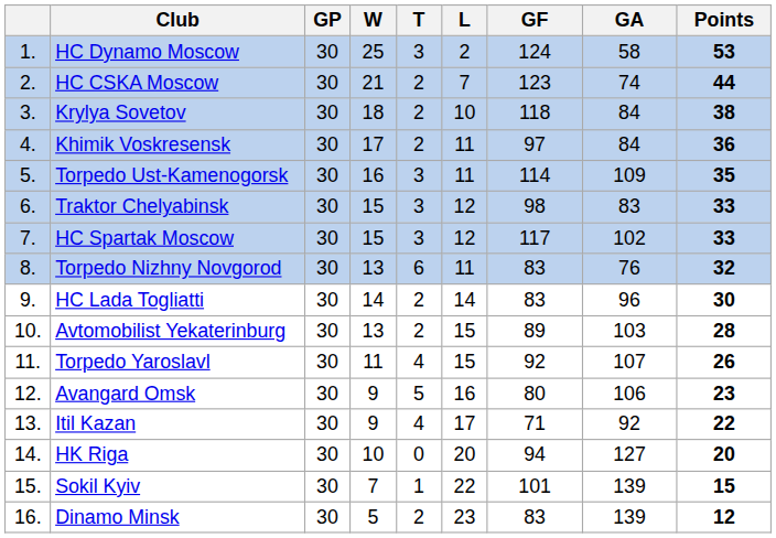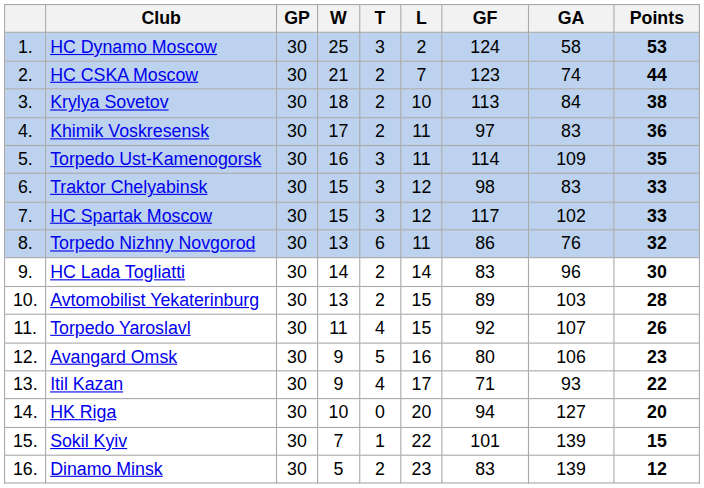 <table class="wikitable">
 <tr>
 <th width="30"></th>
 <th width="200">Club</th>
 <th width="30">GP</th>
 <th width="30">W</th>
 <th width="30">T</th>
 <th width="30">L</th>
 <th width="70">GF</th>
 <th width="70">GA</th>
 <th width="70">Points</th>
 </tr>
 <tr bgcolor="#BCD2EE" align="center">
 <td>1.</td>
 <td align="left"><a href='#'>HC Dynamo Moscow</a></td>
 <td>30</td>
 <td>25</td>
 <td>3</td>
 <td>2</td>
 <td>124</td>
 <td>58</td>
 <td><strong>53</strong></td>
 </tr>
 <tr bgcolor="#BCD2EE" align="center">
 <td>2.</td>
 <td align="left"><a href='#'>HC CSKA Moscow</a></td>
 <td>30</td>
 <td>21</td>
 <td>2</td>
 <td>7</td>
 <td>123</td>
 <td>74</td>
 <td><strong>44</strong></td>
 </tr>
 <tr bgcolor="#BCD2EE" align="center">
 <td>3.</td>
 <td align="left"><a href='#'>Krylya Sovetov</a></td>
 <td>30</td>
 <td>18</td>
 <td>2</td>
 <td>10</td>
-<td>118</td>
+<td>113</td>
 <td>84</td>
 <td><strong>38</strong></td>
 </tr>
 <tr bgcolor="#BCD2EE" align="center">
 <td>4.</td>
 <td align="left"><a href='#'>Khimik Voskresensk</a></td>
 <td>30</td>
 <td>17</td>
 <td>2</td>
 <td>11</td>
 <td>97</td>
-<td>84</td>
+<td>83</td>
 <td><strong>36</strong></td>
 </tr>
 <tr bgcolor="#BCD2EE" align="center">
 <td>5.</td>
 <td align="left"><a href='#'>Torpedo Ust-Kamenogorsk</a></td>
 <td>30</td>
 <td>16</td>
 <td>3</td>
 <td>11</td>
 <td>114</td>
 <td>109</td>
 <td><strong>35</strong></td>
 </tr>
 <tr bgcolor="#BCD2EE" align="center">
 <td>6.</td>
 <td align="left"><a href='#'>Traktor Chelyabinsk</a></td>
 <td>30</td>
 <td>15</td>
 <td>3</td>
 <td>12</td>
 <td>98</td>
 <td>83</td>
 <td><strong>33</strong></td>
 </tr>
 <tr bgcolor="#BCD2EE" align="center">
 <td>7.</td>
 <td align="left"><a href='#'>HC Spartak Moscow</a></td>
 <td>30</td>
 <td>15</td>
 <td>3</td>
 <td>12</td>
 <td>117</td>
 <td>102</td>
 <td><strong>33</strong></td>
 </tr>
 <tr bgcolor="#BCD2EE" align="center">
 <td>8.</td>
 <td align="left"><a href='#'>Torpedo Nizhny Novgorod</a></td>
 <td>30</td>
 <td>13</td>
 <td>6</td>
 <td>11</td>
-<td>83</td>
+<td>86</td>
 <td>76</td>
 <td><strong>32</strong></td>
 </tr>
 <tr bgcolor="#FFFFFF" align="center">
 <td>9.</td>
 <td align="left"><a href='#'>HC Lada Togliatti</a></td>
 <td>30</td>
 <td>14</td>
 <td>2</td>
 <td>14</td>
 <td>83</td>
 <td>96</td>
 <td><strong>30</strong></td>
 </tr>
 <tr bgcolor="#FFFFFF" align="center">
 <td>10.</td>
 <td align="left"><a href='#'>Avtomobilist Yekaterinburg</a></td>
 <td>30</td>
 <td>13</td>
 <td>2</td>
 <td>15</td>
 <td>89</td>
 <td>103</td>
 <td><strong>28</strong></td>
 </tr>
 <tr bgcolor="#FFFFFF" align="center">
 <td>11.</td>
 <td align="left"><a href='#'>Torpedo Yaroslavl</a></td>
 <td>30</td>
 <td>11</td>
 <td>4</td>
 <td>15</td>
 <td>92</td>
 <td>107</td>
 <td><strong>26</strong></td>
 </tr>
 <tr bgcolor="#FFFFFF" align="center">
 <td>12.</td>
 <td align="left"><a href='#'>Avangard Omsk</a></td>
 <td>30</td>
 <td>9</td>
 <td>5</td>
 <td>16</td>
 <td>80</td>
 <td>106</td>
 <td><strong>23</strong></td>
 </tr>
 <tr bgcolor="#FFFFFF" align="center">
 <td>13.</td>
 <td align="left"><a href='#'>Itil Kazan</a></td>
 <td>30</td>
 <td>9</td>
 <td>4</td>
 <td>17</td>
 <td>71</td>
-<td>92</td>
+<td>93</td>
 <td><strong>22</strong></td>
 </tr>
 <tr bgcolor="#FFFFFF" align="center">
 <td>14.</td>
 <td align="left"><a href='#'>HK Riga</a></td>
 <td>30</td>
 <td>10</td>
 <td>0</td>
 <td>20</td>
 <td>94</td>
 <td>127</td>
 <td><strong>20</strong></td>
 </tr>
 <tr bgcolor="#FFFFFF" align="center">
 <td>15.</td>
 <td align="left"><a href='#'>Sokil Kyiv</a></td>
 <td>30</td>
 <td>7</td>
 <td>1</td>
 <td>22</td>
 <td>101</td>
 <td>139</td>
 <td><strong>15</strong></td>
 </tr>
 <tr bgcolor="#FFFFFF" align="center">
 <td>16.</td>
 <td align="left"><a href='#'>Dinamo Minsk</a></td>
 <td>30</td>
 <td>5</td>
 <td>2</td>
 <td>23</td>
 <td>83</td>
 <td>139</td>
 <td><strong>12</strong></td>
 </tr>
 </table>
